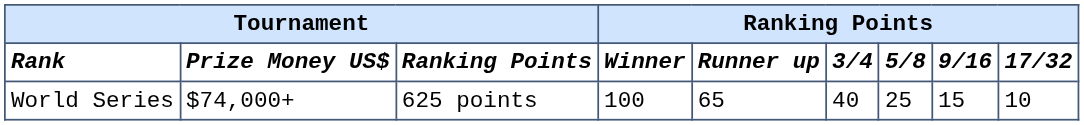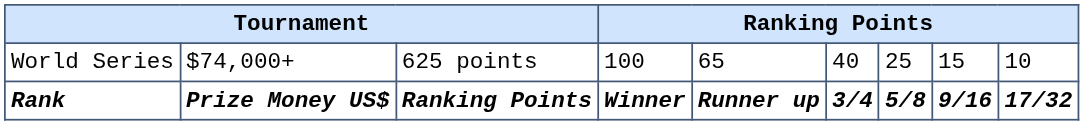 <table cellpadding="3" cellspacing="4" border="1" style="border:#435877 solid 1px; border-collapse: collapse;">
 <tr bgcolor="#d1e4fd">
 <th colspan=3>Tournament</th>
 <th colspan=6>Ranking Points</th>
+</tr>
+<tr>
+<td>World Series</td>
+<td>$74,000+</td>
+<td>625 points</td>
+<td>100</td>
+<td>65</td>
+<td>40</td>
+<td>25</td>
+<td>15</td>
+<td>10</td>
 </tr>
 <tr>
 <td><strong><em>Rank</em></strong></td>
 <td><strong><em>Prize Money US$</em></strong></td>
 <td><strong><em>Ranking Points</em></strong></td>
 <td><strong><em>Winner</em></strong></td>
 <td><strong><em>Runner up</em></strong></td>
 <td><strong><em>3/4</em></strong></td>
 <td><strong><em>5/8</em></strong></td>
 <td><strong><em>9/16</em></strong></td>
 <td><strong><em>17/32</em></strong></td>
 </tr>
-<tr>
-<td>World Series</td>
-<td>$74,000+</td>
-<td>625 points</td>
-<td>100</td>
-<td>65</td>
-<td>40</td>
-<td>25</td>
-<td>15</td>
-<td>10</td>
-</tr>
 </table>
